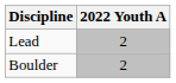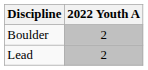 <table class="wikitable" style="text-align: center;">
 <tr>
 <th>Discipline</th>
 <th>2022 Youth A</th>
 </tr>
 <tr>
+<td align="left">Boulder</td>
+<td style="background: Silver">2</td>
+</tr>
+<tr>
 <td align="left">Lead</td>
 <td style="background: Silver">2</td>
 </tr>
-<tr>
-<td align="left">Boulder</td>
-<td style="background: Silver">2</td>
-</tr>
 </table>
